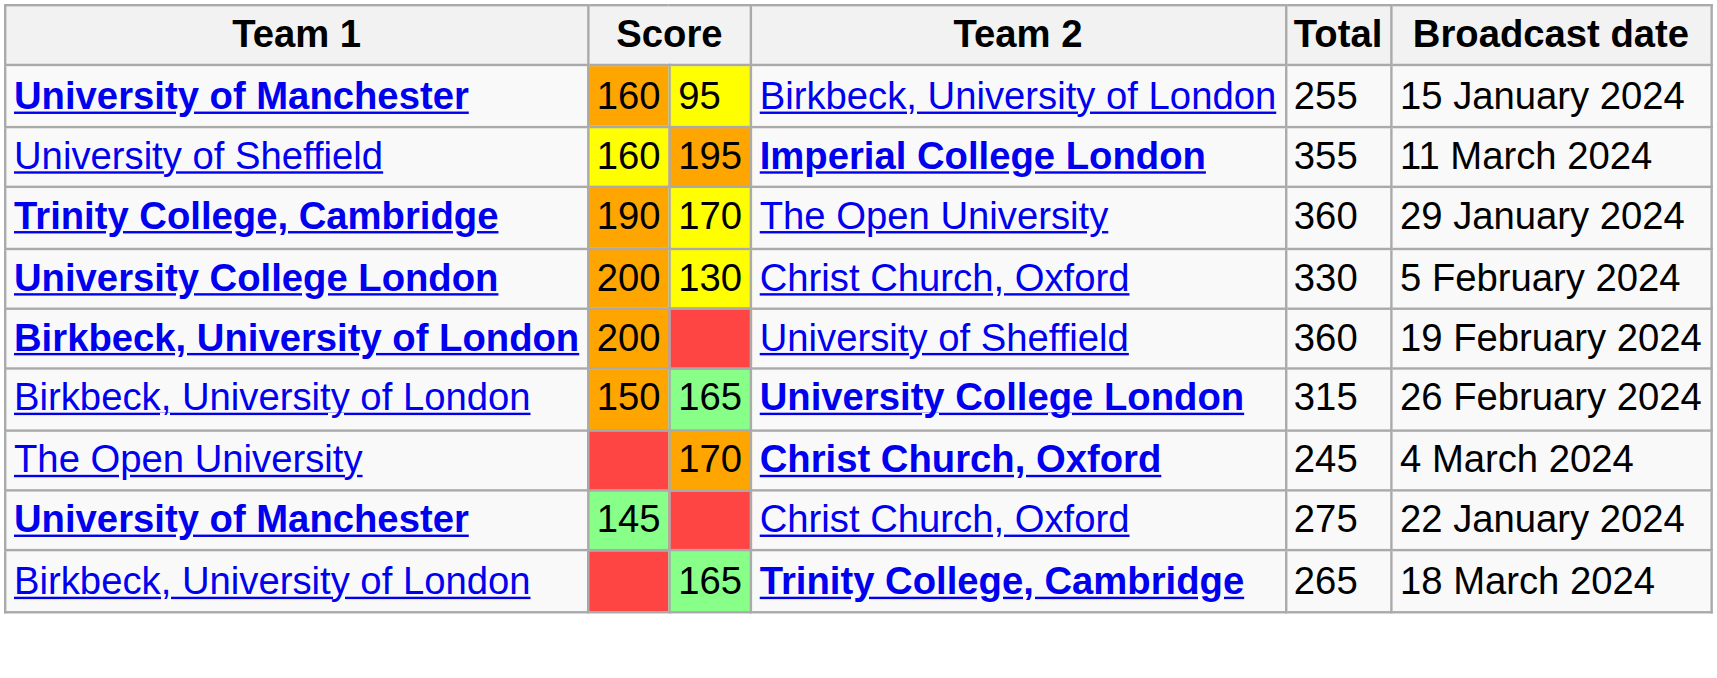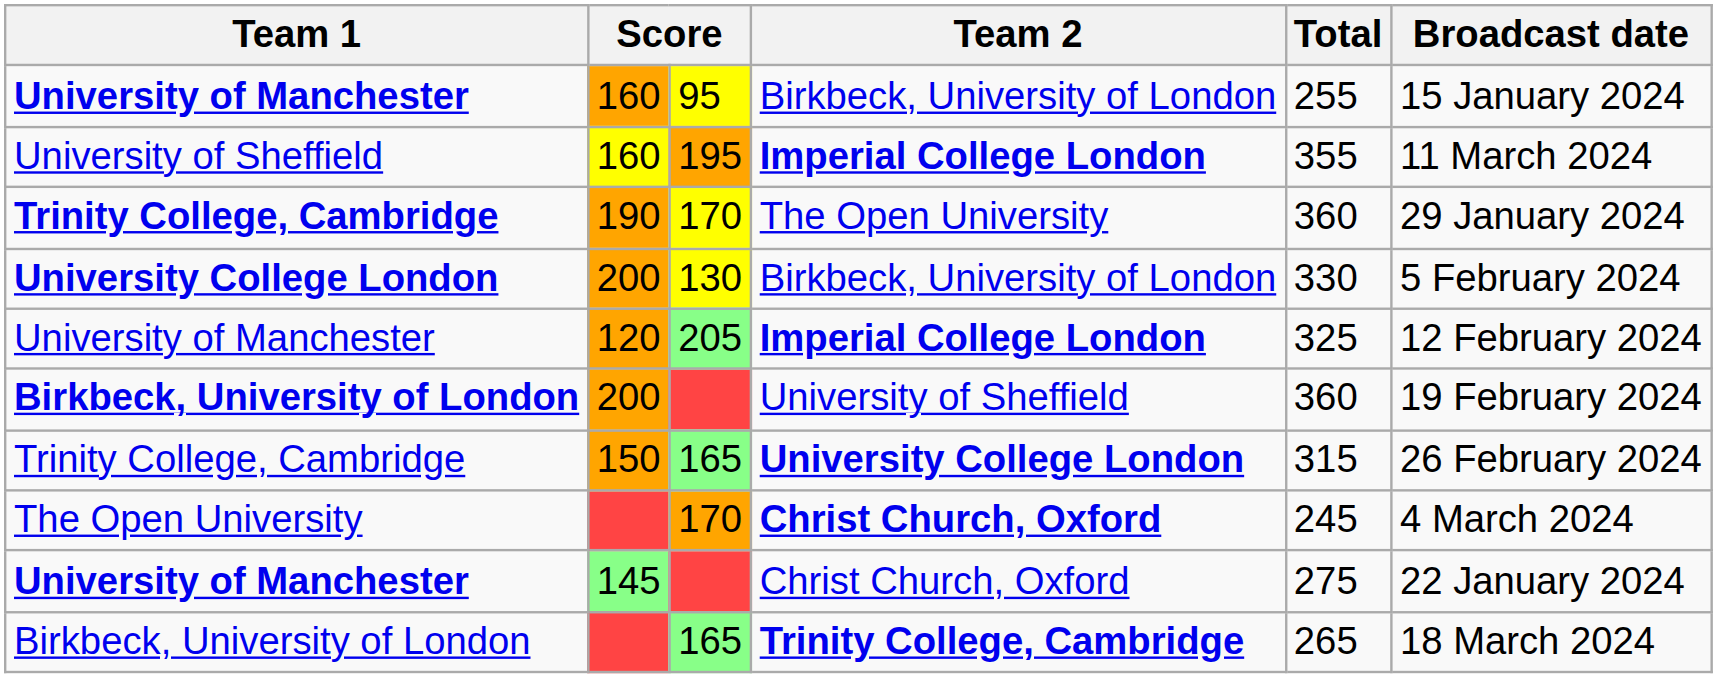 <table class="wikitable">
 <tr>
 <th>Team 1</th>
 <th colspan="2">Score</th>
 <th>Team 2</th>
 <th>Total</th>
 <th>Broadcast date</th>
 </tr>
 <tr>
 <td><strong><a href='#'>University of Manchester</a></strong></td>
 <td style="background:orange">160</td>
 <td style="background:yellow">95</td>
 <td><a href='#'>Birkbeck, University of London</a></td>
 <td>255</td>
 <td>15 January 2024</td>
 </tr>
 <tr>
 <td><a href='#'>University of Sheffield</a></td>
 <td style="background:yellow">160</td>
 <td style="background:orange">195</td>
 <td><strong><a href='#'>Imperial College London</a></strong></td>
 <td>355</td>
 <td>11 March 2024</td>
 </tr>
 <tr>
 <td><strong><a href='#'>Trinity College, Cambridge</a></strong></td>
 <td style="background:orange">190</td>
 <td style="background:yellow">170</td>
 <td><a href='#'>The Open University</a></td>
 <td>360</td>
 <td>29 January 2024</td>
 </tr>
 <tr>
 <td><strong><a href='#'>University College London</a></strong></td>
 <td style="background:orange">200</td>
 <td style="background:yellow">130</td>
-<td><a href='#'>Christ Church, Oxford</a></td>
+<td><a href='#'>Birkbeck, University of London</a></td>
 <td>330</td>
 <td>5 February 2024</td>
+</tr>
+<tr>
+<td><a href='#'>University of Manchester</a></td>
+<td style="background:orange">120</td>
+<td style="background:#88ff88">205</td>
+<td><strong><a href='#'>Imperial College London</a></strong></td>
+<td>325</td>
+<td>12 February 2024</td>
 </tr>
 <tr>
 <td><strong><a href='#'>Birkbeck, University of London</a></strong></td>
 <td style="background:orange">200</td>
 <td style="background:#f44;"></td>
 <td><a href='#'>University of Sheffield</a></td>
 <td>360</td>
 <td>19 February 2024</td>
 </tr>
 <tr>
-<td><a href='#'>Birkbeck, University of London</a></td>
+<td><a href='#'>Trinity College, Cambridge</a></td>
 <td style="background:orange">150</td>
 <td style="background:#88ff88">165</td>
 <td><strong><a href='#'>University College London</a></strong></td>
 <td>315</td>
 <td>26 February 2024</td>
 </tr>
 <tr>
 <td><a href='#'>The Open University</a></td>
 <td style="background:#f44;"></td>
 <td style="background:orange">170</td>
 <td><strong><a href='#'>Christ Church, Oxford</a></strong></td>
 <td>245</td>
 <td>4 March 2024</td>
 </tr>
 <tr>
 <td><strong><a href='#'>University of Manchester</a></strong></td>
 <td style="background:#88ff88">145</td>
 <td style="background:#f44;"></td>
 <td><a href='#'>Christ Church, Oxford</a></td>
 <td>275</td>
 <td>22 January 2024</td>
 </tr>
 <tr>
 <td><a href='#'>Birkbeck, University of London</a></td>
 <td style="background:#f44;"></td>
 <td style="background:#88ff88">165</td>
 <td><strong><a href='#'>Trinity College, Cambridge</a></strong></td>
 <td>265</td>
 <td>18 March 2024</td>
 </tr>
 </table>
